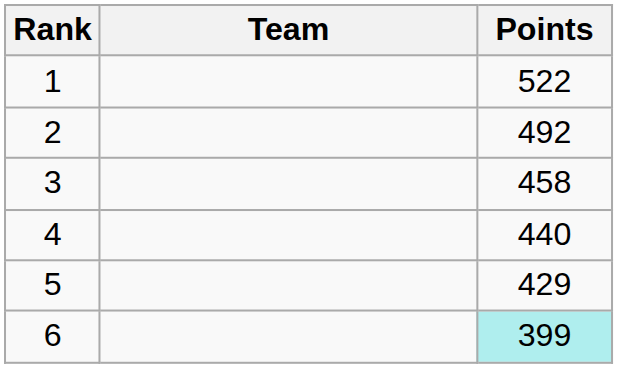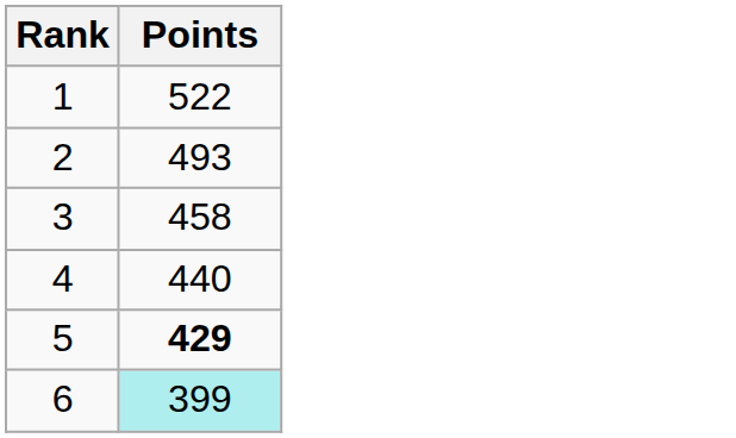 <table class="wikitable" style="text-align:center;">
 <tr>
 <th width=40>Rank</th>
-<th width=180>Team</th>
 <th width=60>Points</th>
 </tr>
 <tr>
 <td>1</td>
-<td align=left></td>
 <td>522</td>
 </tr>
 <tr>
 <td>2</td>
-<td align=left></td>
-<td>492</td>
+<td>493</td>
 </tr>
 <tr>
 <td>3</td>
-<td align=left></td>
 <td>458</td>
 </tr>
 <tr>
 <td>4</td>
-<td align=left></td>
 <td>440</td>
 </tr>
 <tr>
 <td>5</td>
-<td align=left></td>
-<td>429</td>
+<td><strong>429</strong></td>
 </tr>
 <tr>
 <td>6</td>
-<td align=left></td>
 <td style="background: paleturquoise;">399</td>
 </tr>
 </table>
